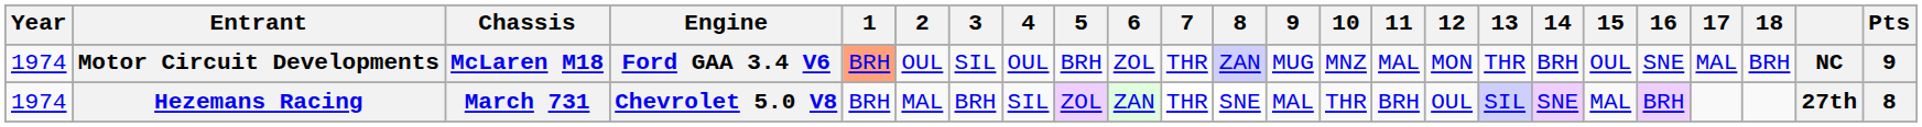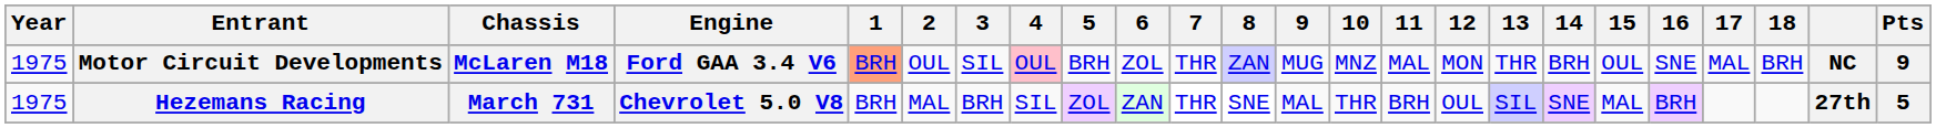 <table class="wikitable" style="text-align:center; font-size:90%">
 <tr>
 <th>Year</th>
 <th>Entrant</th>
 <th>Chassis</th>
 <th>Engine</th>
 <th>1</th>
 <th>2</th>
 <th>3</th>
 <th>4</th>
 <th>5</th>
 <th>6</th>
 <th>7</th>
 <th>8</th>
 <th>9</th>
 <th>10</th>
 <th>11</th>
 <th>12</th>
 <th>13</th>
 <th>14</th>
 <th>15</th>
 <th>16</th>
 <th>17</th>
 <th>18</th>
 <th></th>
 <th>Pts</th>
 </tr>
 <tr>
-<td><a href='#'>1974</a></td>
+<td><a href='#'>1975</a></td>
 <th>Motor Circuit Developments</th>
 <th><a href='#'>McLaren</a> <a href='#'>M18</a></th>
 <th><a href='#'>Ford</a> GAA 3.4 <a href='#'>V6</a></th>
 <td style="background: lightsalmon;"><a href='#'>BRH</a></td>
 <td><a href='#'>OUL</a></td>
 <td><a href='#'>SIL</a></td>
-<td><a href='#'>OUL</a></td>
+<td style="background: pink;"><a href='#'>OUL</a></td>
 <td><a href='#'>BRH</a></td>
 <td><a href='#'>ZOL</a></td>
 <td><a href='#'>THR</a></td>
 <td style="background:#CFCFFF;"><a href='#'>ZAN</a><br></td>
 <td><a href='#'>MUG</a></td>
 <td><a href='#'>MNZ</a></td>
 <td><a href='#'>MAL</a></td>
 <td><a href='#'>MON</a></td>
 <td><a href='#'>THR</a></td>
 <td><a href='#'>BRH</a></td>
 <td><a href='#'>OUL</a></td>
 <td><a href='#'>SNE</a></td>
 <td><a href='#'>MAL</a></td>
 <td><a href='#'>BRH</a></td>
 <th>NC</th>
 <th>9</th>
 </tr>
 <tr>
-<td><a href='#'>1974</a></td>
+<td><a href='#'>1975</a></td>
 <th><a href='#'>Hezemans Racing</a></th>
 <th><a href='#'>March</a> <a href='#'>731</a></th>
 <th><a href='#'>Chevrolet</a> 5.0 <a href='#'>V8</a></th>
 <td><a href='#'>BRH</a></td>
 <td><a href='#'>MAL</a></td>
 <td><a href='#'>BRH</a></td>
 <td><a href='#'>SIL</a></td>
 <td style="background:#EFCFFF;"><a href='#'>ZOL</a><br></td>
 <td style="background:#DFFFDF;"><a href='#'>ZAN</a><br></td>
 <td style="background:#FFFFFF;"><a href='#'>THR</a><br></td>
 <td style="background:#FFFFFF;"><a href='#'>SNE</a><br></td>
 <td><a href='#'>MAL</a></td>
 <td><a href='#'>THR</a></td>
 <td><a href='#'>BRH</a></td>
 <td><a href='#'>OUL</a></td>
 <td style="background:#CFCFFF;"><a href='#'>SIL</a><br></td>
 <td style="background:#EFCFFF;"><a href='#'>SNE</a><br></td>
 <td><a href='#'>MAL</a></td>
 <td style="background:#EFCFFF;"><a href='#'>BRH</a><br></td>
 <td></td>
 <td></td>
 <th>27th</th>
-<th>8</th>
+<th>5</th>
 </tr>
 </table>
